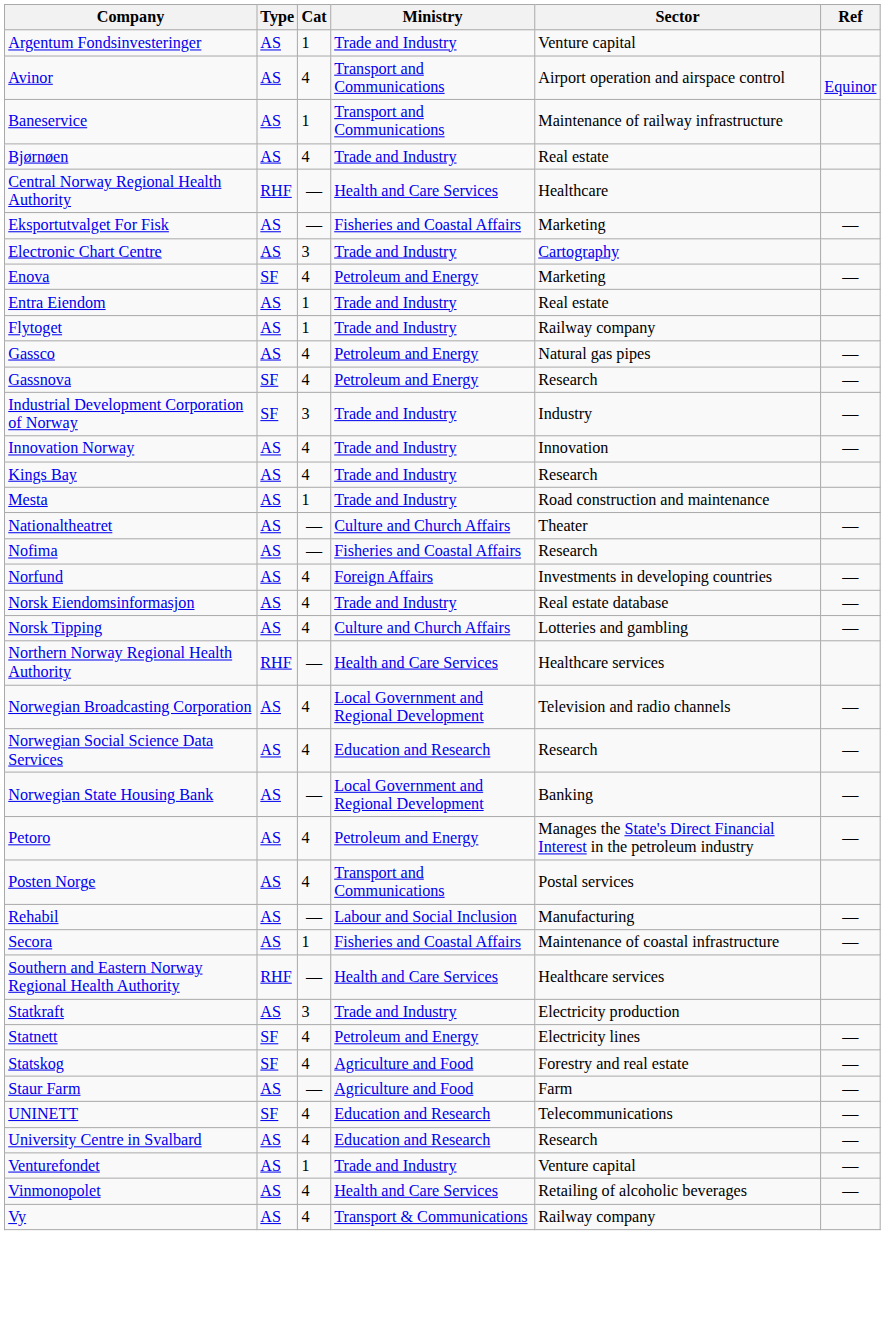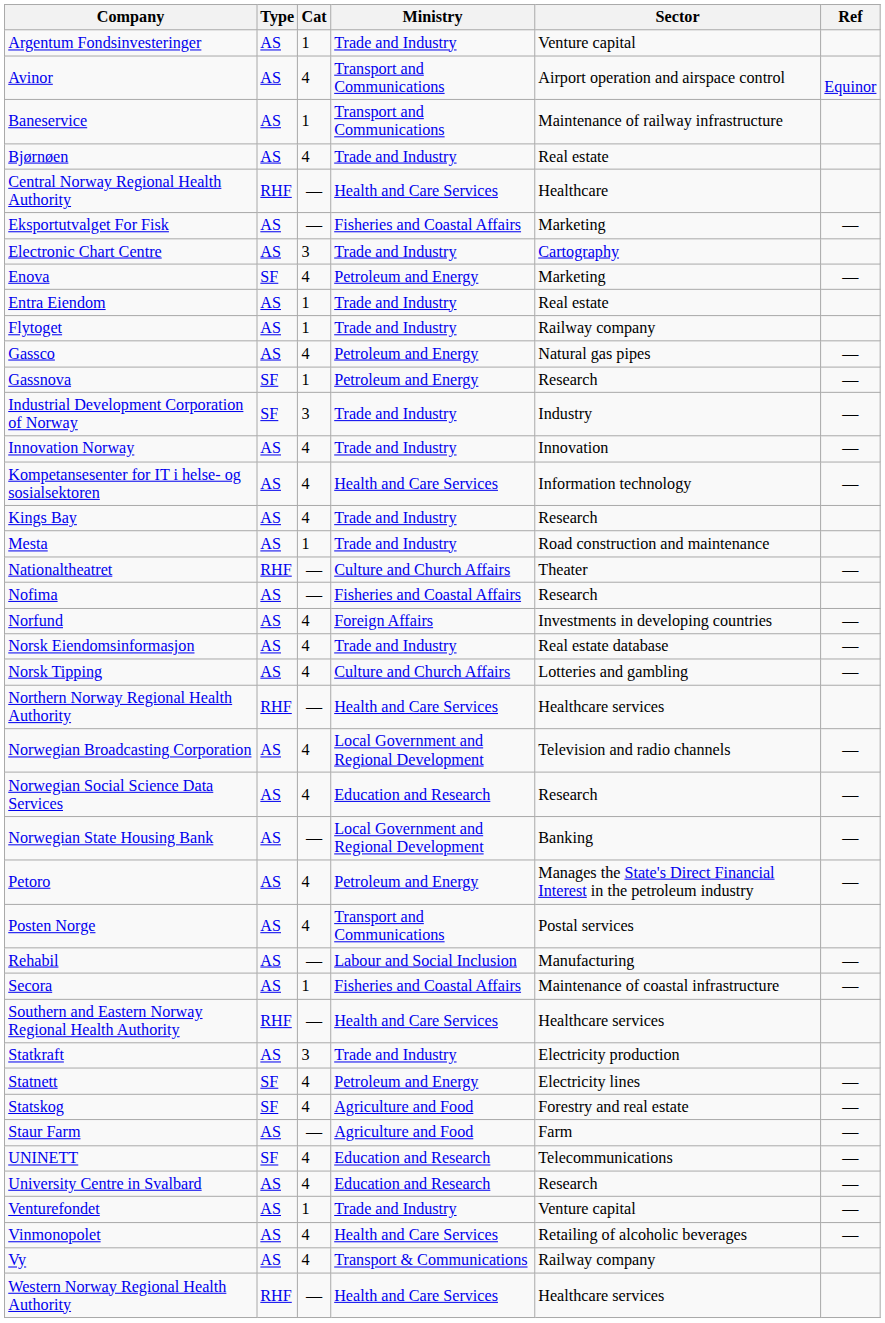 <table class="wikitable sortable">
 <tr>
 <th>Company</th>
 <th>Type</th>
 <th>Cat</th>
 <th>Ministry</th>
 <th>Sector</th>
 <th>Ref</th>
 </tr>
 <tr>
 <td><a href='#'>Argentum Fondsinvesteringer</a></td>
 <td><a href='#'>AS</a></td>
 <td>1</td>
 <td><a href='#'>Trade and Industry</a></td>
 <td>Venture capital</td>
 <td align=center></td>
 </tr>
 <tr>
 <td><a href='#'>Avinor</a></td>
 <td><a href='#'>AS</a></td>
 <td>4</td>
 <td><a href='#'>Transport and Communications</a></td>
 <td>Airport operation and airspace control</td>
 <td align=center><br><a href='#'>Equinor</a></td>
 </tr>
 <tr>
 <td><a href='#'>Baneservice</a></td>
 <td><a href='#'>AS</a></td>
 <td>1</td>
 <td><a href='#'>Transport and Communications</a></td>
 <td>Maintenance of railway infrastructure</td>
 <td align=center></td>
 </tr>
 <tr>
 <td><a href='#'>Bjørnøen</a></td>
 <td><a href='#'>AS</a></td>
 <td>4</td>
 <td><a href='#'>Trade and Industry</a></td>
 <td>Real estate</td>
 <td align=center></td>
 </tr>
 <tr>
 <td><a href='#'>Central Norway Regional Health Authority</a></td>
 <td><a href='#'>RHF</a></td>
 <td align=center>—</td>
 <td><a href='#'>Health and Care Services</a></td>
 <td>Healthcare</td>
 <td align=center></td>
 </tr>
 <tr>
 <td><a href='#'>Eksportutvalget For Fisk</a></td>
 <td><a href='#'>AS</a></td>
 <td align=center>—</td>
 <td><a href='#'>Fisheries and Coastal Affairs</a></td>
 <td>Marketing</td>
 <td align=center>—</td>
 </tr>
 <tr>
 <td><a href='#'>Electronic Chart Centre</a></td>
 <td><a href='#'>AS</a></td>
 <td>3</td>
 <td><a href='#'>Trade and Industry</a></td>
 <td><a href='#'>Cartography</a></td>
 <td align=center></td>
 </tr>
 <tr>
 <td><a href='#'>Enova</a></td>
 <td><a href='#'>SF</a></td>
 <td>4</td>
 <td><a href='#'>Petroleum and Energy</a></td>
 <td>Marketing</td>
 <td align=center>—</td>
 </tr>
 <tr>
 <td><a href='#'>Entra Eiendom</a></td>
 <td><a href='#'>AS</a></td>
 <td>1</td>
 <td><a href='#'>Trade and Industry</a></td>
 <td>Real estate</td>
 <td align=center></td>
 </tr>
 <tr>
 <td><a href='#'>Flytoget</a></td>
 <td><a href='#'>AS</a></td>
 <td>1</td>
 <td><a href='#'>Trade and Industry</a></td>
 <td>Railway company</td>
 <td align=center></td>
 </tr>
 <tr>
 <td><a href='#'>Gassco</a></td>
 <td><a href='#'>AS</a></td>
 <td>4</td>
 <td><a href='#'>Petroleum and Energy</a></td>
 <td>Natural gas pipes</td>
 <td align=center>—</td>
 </tr>
 <tr>
 <td><a href='#'>Gassnova</a></td>
 <td><a href='#'>SF</a></td>
-<td>4</td>
+<td>1</td>
 <td><a href='#'>Petroleum and Energy</a></td>
 <td>Research</td>
 <td align=center>—</td>
 </tr>
 <tr>
 <td><a href='#'>Industrial Development Corporation of Norway</a></td>
 <td><a href='#'>SF</a></td>
 <td>3</td>
 <td><a href='#'>Trade and Industry</a></td>
 <td>Industry</td>
 <td align=center>—</td>
 </tr>
 <tr>
 <td><a href='#'>Innovation Norway</a></td>
 <td><a href='#'>AS</a></td>
 <td>4</td>
 <td><a href='#'>Trade and Industry</a></td>
 <td>Innovation</td>
 <td align=center>—</td>
 </tr>
 <tr>
+<td><a href='#'>Kompetansesenter for IT i helse- og sosialsektoren</a></td>
+<td><a href='#'>AS</a></td>
+<td>4</td>
+<td><a href='#'>Health and Care Services</a></td>
+<td>Information technology</td>
+<td align=center>—</td>
+</tr>
+<tr>
 <td><a href='#'>Kings Bay</a></td>
 <td><a href='#'>AS</a></td>
 <td>4</td>
 <td><a href='#'>Trade and Industry</a></td>
 <td>Research</td>
 <td align=center></td>
 </tr>
 <tr>
 <td><a href='#'>Mesta</a></td>
 <td><a href='#'>AS</a></td>
 <td>1</td>
 <td><a href='#'>Trade and Industry</a></td>
 <td>Road construction and maintenance</td>
 <td align=center></td>
 </tr>
 <tr>
 <td><a href='#'>Nationaltheatret</a></td>
-<td><a href='#'>AS</a></td>
+<td><a href='#'>RHF</a></td>
 <td align=center>—</td>
 <td><a href='#'>Culture and Church Affairs</a></td>
 <td>Theater</td>
 <td align=center>—</td>
 </tr>
 <tr>
 <td><a href='#'>Nofima</a></td>
 <td><a href='#'>AS</a></td>
 <td align=center>—</td>
 <td><a href='#'>Fisheries and Coastal Affairs</a></td>
 <td>Research</td>
 <td align=center></td>
 </tr>
 <tr>
 <td><a href='#'>Norfund</a></td>
 <td><a href='#'>AS</a></td>
 <td>4</td>
 <td><a href='#'>Foreign Affairs</a></td>
 <td>Investments in developing countries</td>
 <td align=center>—</td>
 </tr>
 <tr>
 <td><a href='#'>Norsk Eiendomsinformasjon</a></td>
 <td><a href='#'>AS</a></td>
 <td>4</td>
 <td><a href='#'>Trade and Industry</a></td>
 <td>Real estate database</td>
 <td align=center>—</td>
 </tr>
 <tr>
 <td><a href='#'>Norsk Tipping</a></td>
 <td><a href='#'>AS</a></td>
 <td>4</td>
 <td><a href='#'>Culture and Church Affairs</a></td>
 <td>Lotteries and gambling</td>
 <td align=center>—</td>
 </tr>
 <tr>
 <td><a href='#'>Northern Norway Regional Health Authority</a></td>
 <td><a href='#'>RHF</a></td>
 <td align=center>—</td>
 <td><a href='#'>Health and Care Services</a></td>
 <td>Healthcare services</td>
 <td align=center></td>
 </tr>
 <tr>
 <td><a href='#'>Norwegian Broadcasting Corporation</a></td>
 <td><a href='#'>AS</a></td>
 <td>4</td>
 <td><a href='#'>Local Government and Regional Development</a></td>
 <td>Television and radio channels</td>
 <td align=center>—</td>
 </tr>
 <tr>
 <td><a href='#'>Norwegian Social Science Data Services</a></td>
 <td><a href='#'>AS</a></td>
 <td>4</td>
 <td><a href='#'>Education and Research</a></td>
 <td>Research</td>
 <td align=center>—</td>
 </tr>
 <tr>
 <td><a href='#'>Norwegian State Housing Bank</a></td>
 <td><a href='#'>AS</a></td>
 <td align=center>—</td>
 <td><a href='#'>Local Government and Regional Development</a></td>
 <td>Banking</td>
 <td align=center>—</td>
 </tr>
 <tr>
 <td><a href='#'>Petoro</a></td>
 <td><a href='#'>AS</a></td>
 <td>4</td>
 <td><a href='#'>Petroleum and Energy</a></td>
 <td>Manages the <a href='#'>State's Direct Financial Interest</a> in the petroleum industry</td>
 <td align=center>—</td>
 </tr>
 <tr>
 <td><a href='#'>Posten Norge</a></td>
 <td><a href='#'>AS</a></td>
 <td>4</td>
 <td><a href='#'>Transport and Communications</a></td>
 <td>Postal services</td>
 <td align=center></td>
 </tr>
 <tr>
 <td><a href='#'>Rehabil</a></td>
 <td><a href='#'>AS</a></td>
 <td align=center>—</td>
 <td><a href='#'>Labour and Social Inclusion</a></td>
 <td>Manufacturing</td>
 <td align=center>—</td>
 </tr>
 <tr>
 <td><a href='#'>Secora</a></td>
 <td><a href='#'>AS</a></td>
 <td>1</td>
 <td><a href='#'>Fisheries and Coastal Affairs</a></td>
 <td>Maintenance of coastal infrastructure</td>
 <td align=center>—</td>
 </tr>
 <tr>
 <td><a href='#'>Southern and Eastern Norway Regional Health Authority</a></td>
 <td><a href='#'>RHF</a></td>
 <td align=center>—</td>
 <td><a href='#'>Health and Care Services</a></td>
 <td>Healthcare services</td>
 <td align=center></td>
 </tr>
 <tr>
 <td><a href='#'>Statkraft</a></td>
 <td><a href='#'>AS</a></td>
 <td>3</td>
 <td><a href='#'>Trade and Industry</a></td>
 <td>Electricity production</td>
 <td align=center></td>
 </tr>
 <tr>
 <td><a href='#'>Statnett</a></td>
 <td><a href='#'>SF</a></td>
 <td>4</td>
 <td><a href='#'>Petroleum and Energy</a></td>
 <td>Electricity lines</td>
 <td align=center>—</td>
 </tr>
 <tr>
 <td><a href='#'>Statskog</a></td>
 <td><a href='#'>SF</a></td>
 <td>4</td>
 <td><a href='#'>Agriculture and Food</a></td>
 <td>Forestry and real estate</td>
 <td align=center>—</td>
 </tr>
 <tr>
 <td><a href='#'>Staur Farm</a></td>
 <td><a href='#'>AS</a></td>
 <td align=center>—</td>
 <td><a href='#'>Agriculture and Food</a></td>
 <td>Farm</td>
 <td align=center>—</td>
 </tr>
 <tr>
 <td><a href='#'>UNINETT</a></td>
 <td><a href='#'>SF</a></td>
 <td>4</td>
 <td><a href='#'>Education and Research</a></td>
 <td>Telecommunications</td>
 <td align=center>—</td>
 </tr>
 <tr>
 <td><a href='#'>University Centre in Svalbard</a></td>
 <td><a href='#'>AS</a></td>
 <td>4</td>
 <td><a href='#'>Education and Research</a></td>
 <td>Research</td>
 <td align=center>—</td>
 </tr>
 <tr>
 <td><a href='#'>Venturefondet</a></td>
 <td><a href='#'>AS</a></td>
 <td>1</td>
 <td><a href='#'>Trade and Industry</a></td>
 <td>Venture capital</td>
 <td align=center>—</td>
 </tr>
 <tr>
 <td><a href='#'>Vinmonopolet</a></td>
 <td><a href='#'>AS</a></td>
 <td>4</td>
 <td><a href='#'>Health and Care Services</a></td>
 <td>Retailing of alcoholic beverages</td>
 <td align=center>—</td>
 </tr>
 <tr>
 <td><a href='#'>Vy</a></td>
 <td><a href='#'>AS</a></td>
 <td>4</td>
 <td><a href='#'>Transport & Communications</a></td>
 <td>Railway company</td>
 <td align=center></td>
 </tr>
+<tr>
+<td><a href='#'>Western Norway Regional Health Authority</a></td>
+<td><a href='#'>RHF</a></td>
+<td align=center>—</td>
+<td><a href='#'>Health and Care Services</a></td>
+<td>Healthcare services</td>
+<td align=center></td>
+</tr>
 </table>
